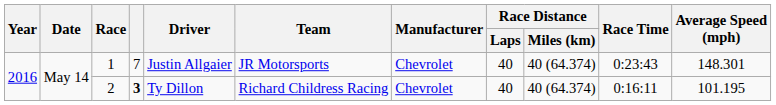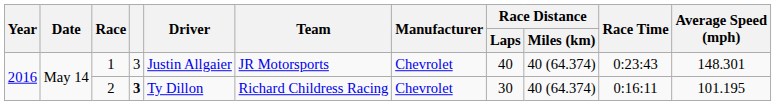 <table class="wikitable" style="font-size: 95%;">
 <tr>
 <th rowspan="2">Year</th>
 <th rowspan="2">Date</th>
 <th rowspan="2">Race</th>
 <th rowspan="2"></th>
 <th rowspan="2">Driver</th>
 <th rowspan="2">Team</th>
 <th rowspan="2">Manufacturer</th>
 <th colspan="2">Race Distance</th>
 <th rowspan="2">Race Time</th>
 <th rowspan="2">Average Speed<br>(mph)</th>
 </tr>
 <tr>
 <th>Laps</th>
 <th>Miles (km)</th>
 </tr>
 <tr>
 <td rowspan="2"><a href='#'>2016</a></td>
 <td rowspan="2">May 14</td>
 <td align="center">1</td>
-<td align="center">7</td>
+<td align="center">3</td>
 <td><a href='#'>Justin Allgaier</a></td>
 <td><a href='#'>JR Motorsports</a></td>
 <td><a href='#'>Chevrolet</a></td>
 <td align="center">40</td>
 <td align="center">40 (64.374)</td>
 <td align="center">0:23:43</td>
 <td align="center">148.301</td>
 </tr>
 <tr>
 <td align="center">2</td>
 <td align="center"><strong>3</strong></td>
 <td><a href='#'>Ty Dillon</a></td>
 <td><a href='#'>Richard Childress Racing</a></td>
 <td><a href='#'>Chevrolet</a></td>
-<td align="center">40</td>
+<td align="center">30</td>
 <td align="center">40 (64.374)</td>
 <td align="center">0:16:11</td>
 <td align="center">101.195</td>
 </tr>
 </table>
